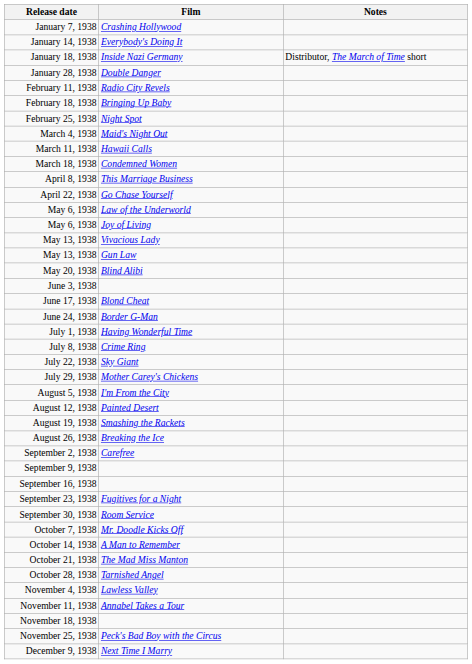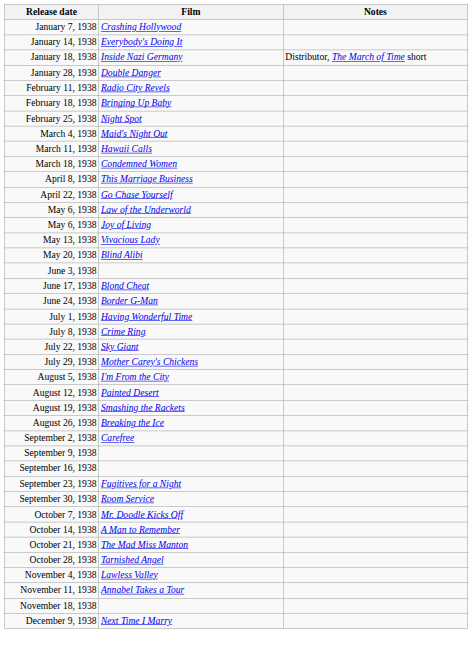 <table class="wikitable sortable plainrowheaders">
 <tr>
 <th scope="col" style="width:150px">Release date</th>
 <th scope="col" style="width:300px">Film</th>
 <th scope="col" style="width:300px" class="unsortable">Notes</th>
 </tr>
 <tr>
 <td style="text-align:right;">January 7, 1938</td>
 <td><em><a href='#'>Crashing Hollywood</a></em></td>
 <td></td>
 </tr>
 <tr>
 <td style="text-align:right;">January 14, 1938</td>
 <td><em><a href='#'>Everybody's Doing It</a></em></td>
 <td></td>
 </tr>
 <tr>
 <td style="text-align:right;">January 18, 1938</td>
 <td><em><a href='#'>Inside Nazi Germany</a></em></td>
 <td>Distributor, <em><a href='#'>The March of Time</a></em> short</td>
 </tr>
 <tr>
 <td style="text-align:right;">January 28, 1938</td>
 <td><em><a href='#'>Double Danger</a></em></td>
 <td></td>
 </tr>
 <tr>
 <td style="text-align:right;">February 11, 1938</td>
 <td><em><a href='#'>Radio City Revels</a></em></td>
 <td></td>
 </tr>
 <tr>
 <td style="text-align:right;">February 18, 1938</td>
 <td><em><a href='#'>Bringing Up Baby</a></em></td>
 <td></td>
 </tr>
 <tr>
 <td style="text-align:right;">February 25, 1938</td>
 <td><em><a href='#'>Night Spot</a></em></td>
 <td></td>
 </tr>
 <tr>
 <td style="text-align:right;">March 4, 1938</td>
 <td><em><a href='#'>Maid's Night Out</a></em></td>
 <td></td>
 </tr>
 <tr>
 <td style="text-align:right;">March 11, 1938</td>
 <td><em><a href='#'>Hawaii Calls</a></em></td>
 <td></td>
 </tr>
 <tr>
 <td style="text-align:right;">March 18, 1938</td>
 <td><em><a href='#'>Condemned Women</a></em></td>
 <td></td>
 </tr>
 <tr>
 <td style="text-align:right;">April 8, 1938</td>
 <td><em><a href='#'>This Marriage Business</a></em></td>
 <td></td>
 </tr>
 <tr>
 <td style="text-align:right;">April 22, 1938</td>
 <td><em><a href='#'>Go Chase Yourself</a></em></td>
 <td></td>
 </tr>
 <tr>
 <td style="text-align:right;">May 6, 1938</td>
 <td><em><a href='#'>Law of the Underworld</a></em></td>
 <td></td>
 </tr>
 <tr>
 <td style="text-align:right;">May 6, 1938</td>
 <td><em><a href='#'>Joy of Living</a></em></td>
 <td></td>
 </tr>
 <tr>
 <td style="text-align:right;">May 13, 1938</td>
 <td><em><a href='#'>Vivacious Lady</a></em></td>
-<td></td>
-</tr>
-<tr>
-<td style="text-align:right;">May 13, 1938</td>
-<td><em><a href='#'>Gun Law</a></em></td>
 <td></td>
 </tr>
 <tr>
 <td style="text-align:right;">May 20, 1938</td>
 <td><em><a href='#'>Blind Alibi</a></em></td>
 <td></td>
 </tr>
 <tr>
 <td style="text-align:right;">June 3, 1938</td>
 <td><em></em></td>
 <td></td>
 </tr>
 <tr>
 <td style="text-align:right;">June 17, 1938</td>
 <td><em><a href='#'>Blond Cheat</a></em></td>
 <td></td>
 </tr>
 <tr>
 <td style="text-align:right;">June 24, 1938</td>
 <td><em><a href='#'>Border G-Man</a></em></td>
 <td></td>
 </tr>
 <tr>
 <td style="text-align:right;">July 1, 1938</td>
 <td><em><a href='#'>Having Wonderful Time</a></em></td>
 <td></td>
 </tr>
 <tr>
 <td style="text-align:right;">July 8, 1938</td>
 <td><em><a href='#'>Crime Ring</a></em></td>
 <td></td>
 </tr>
 <tr>
 <td style="text-align:right;">July 22, 1938</td>
 <td><em><a href='#'>Sky Giant</a></em></td>
 <td></td>
 </tr>
 <tr>
 <td style="text-align:right;">July 29, 1938</td>
 <td><em><a href='#'>Mother Carey's Chickens</a></em></td>
 <td></td>
 </tr>
 <tr>
 <td style="text-align:right;">August 5, 1938</td>
 <td><em><a href='#'>I'm From the City</a></em></td>
 <td></td>
 </tr>
 <tr>
 <td style="text-align:right;">August 12, 1938</td>
 <td><em><a href='#'>Painted Desert</a></em></td>
 <td></td>
 </tr>
 <tr>
 <td style="text-align:right;">August 19, 1938</td>
 <td><em><a href='#'>Smashing the Rackets</a></em></td>
 <td></td>
 </tr>
 <tr>
 <td style="text-align:right;">August 26, 1938</td>
 <td><em><a href='#'>Breaking the Ice</a></em></td>
 <td></td>
 </tr>
 <tr>
 <td style="text-align:right;">September 2, 1938</td>
 <td><em><a href='#'>Carefree</a></em></td>
 <td></td>
 </tr>
 <tr>
 <td style="text-align:right;">September 9, 1938</td>
 <td><em></em></td>
 <td></td>
 </tr>
 <tr>
 <td style="text-align:right;">September 16, 1938</td>
 <td><em></em></td>
 <td></td>
 </tr>
 <tr>
 <td style="text-align:right;">September 23, 1938</td>
 <td><em><a href='#'>Fugitives for a Night</a></em></td>
 <td></td>
 </tr>
 <tr>
 <td style="text-align:right;">September 30, 1938</td>
 <td><em><a href='#'>Room Service</a></em></td>
 <td></td>
 </tr>
 <tr>
 <td style="text-align:right;">October 7, 1938</td>
 <td><em><a href='#'>Mr. Doodle Kicks Off</a></em></td>
 <td></td>
 </tr>
 <tr>
 <td style="text-align:right;">October 14, 1938</td>
 <td><em><a href='#'>A Man to Remember</a></em></td>
 <td></td>
 </tr>
 <tr>
 <td style="text-align:right;">October 21, 1938</td>
 <td><em><a href='#'>The Mad Miss Manton</a></em></td>
 <td></td>
 </tr>
 <tr>
 <td style="text-align:right;">October 28, 1938</td>
 <td><em><a href='#'>Tarnished Angel</a></em></td>
 <td></td>
 </tr>
 <tr>
 <td style="text-align:right;">November 4, 1938</td>
 <td><em><a href='#'>Lawless Valley</a></em></td>
 <td></td>
 </tr>
 <tr>
 <td style="text-align:right;">November 11, 1938</td>
 <td><em><a href='#'>Annabel Takes a Tour</a></em></td>
 <td></td>
 </tr>
 <tr>
 <td style="text-align:right;">November 18, 1938</td>
 <td><em></em></td>
 <td></td>
 </tr>
 <tr>
-<td style="text-align:right;">November 25, 1938</td>
-<td><em><a href='#'>Peck's Bad Boy with the Circus</a></em></td>
-<td></td>
-</tr>
-<tr>
 <td style="text-align:right;">December 9, 1938</td>
 <td><em><a href='#'>Next Time I Marry</a></em></td>
 <td></td>
 </tr>
 </table>
